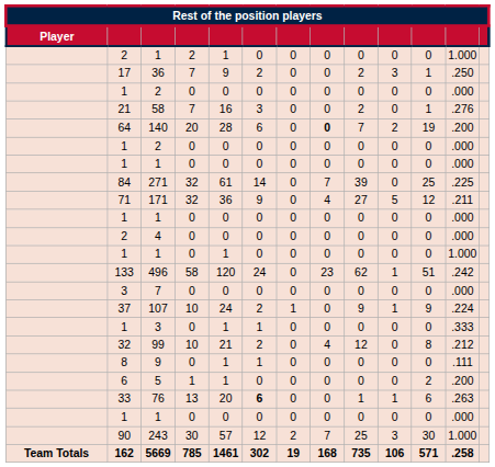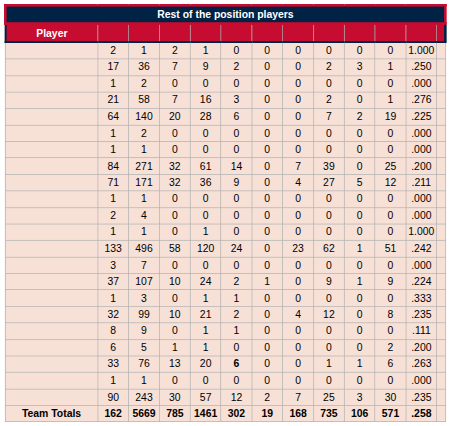 <table class="wikitable sortable mw-collapsible mw-collapsed">
 <tr>
 <th colspan=13 style="background:#024; border: 4px solid #c60c30;color:white;">Rest of the position players</th>
 </tr>
 <tr>
 <th style="background:#c60c30; width:21%; color:#fff; border-top: 3px solid #024; border-bottom: 3px solid #024; border-left: 3px solid #024;">Player</th>
 <th style="background:#c60c30; width:7%; color:#fff; border-top: 3px solid #024; border-bottom: 3px solid #024;"></th>
 <th style="background:#c60c30; width:7%; color:#fff; border-top: 3px solid #024; border-bottom: 3px solid #024;"></th>
 <th style="background:#c60c30; width:7%; color:#fff; border-top: 3px solid #024; border-bottom: 3px solid #024;"></th>
 <th style="background:#c60c30; width:7%; color:#fff; border-top: 3px solid #024; border-bottom: 3px solid #024;"></th>
 <th style="background:#c60c30; width:7%; color:#fff; border-top: 3px solid #024; border-bottom: 3px solid #024;"></th>
 <th style="background:#c60c30; width:7%; color:#fff; border-top: 3px solid #024; border-bottom: 3px solid #024;"></th>
 <th style="background:#c60c30; width:7%; color:#fff; border-top: 3px solid #024; border-bottom: 3px solid #024;"></th>
 <th style="background:#c60c30; width:7%; color:#fff; border-top: 3px solid #024; border-bottom: 3px solid #024;"></th>
 <th style="background:#c60c30; width:7%; color:#fff; border-top: 3px solid #024; border-bottom: 3px solid #024;"></th>
 <th style="background:#c60c30; width:7%; color:#fff; border-top: 3px solid #024; border-bottom: 3px solid #024;"></th>
 <th style="background:#c60c30; width:7%; color:#fff; border-top: 3px solid #024; border-bottom: 3px solid #024;"></th>
 <th style="background:#c60c30; width:7%; color:#fff; border-top: 3px solid #024; border-bottom: 3px solid #024; border-right: 4px solid #024;"></th>
 </tr>
 <tr style="text-align:center; background:#f7e1d7;">
 <td></td>
 <td>2</td>
 <td>1</td>
 <td>2</td>
 <td>1</td>
 <td>0</td>
 <td>0</td>
 <td>0</td>
 <td>0</td>
 <td>0</td>
 <td>0</td>
 <td>1.000</td>
 <td></td>
 </tr>
 <tr style="text-align:center; background:#f7e1d7;">
 <td></td>
 <td>17</td>
 <td>36</td>
 <td>7</td>
 <td>9</td>
 <td>2</td>
 <td>0</td>
 <td>0</td>
 <td>2</td>
 <td>3</td>
 <td>1</td>
 <td>.250</td>
 <td></td>
 </tr>
 <tr style="text-align:center; background:#f7e1d7;">
 <td></td>
 <td>1</td>
 <td>2</td>
 <td>0</td>
 <td>0</td>
 <td>0</td>
 <td>0</td>
 <td>0</td>
 <td>0</td>
 <td>0</td>
 <td>0</td>
 <td>.000</td>
 <td></td>
 </tr>
 <tr style="text-align:center; background:#f7e1d7;">
 <td></td>
 <td>21</td>
 <td>58</td>
 <td>7</td>
 <td>16</td>
 <td>3</td>
 <td>0</td>
 <td>0</td>
 <td>2</td>
 <td>0</td>
 <td>1</td>
 <td>.276</td>
 <td></td>
 </tr>
 <tr style="text-align:center; background:#f7e1d7;">
 <td></td>
 <td>64</td>
 <td>140</td>
 <td>20</td>
 <td>28</td>
 <td>6</td>
 <td>0</td>
-<td><strong>0</strong></td>
+<td>0</td>
 <td>7</td>
 <td>2</td>
 <td>19</td>
-<td>.200</td>
+<td>.225</td>
 <td></td>
 </tr>
 <tr style="text-align:center; background:#f7e1d7;">
 <td></td>
 <td>1</td>
 <td>2</td>
 <td>0</td>
 <td>0</td>
 <td>0</td>
 <td>0</td>
 <td>0</td>
 <td>0</td>
 <td>0</td>
 <td>0</td>
 <td>.000</td>
 <td></td>
 </tr>
 <tr style="text-align:center; background:#f7e1d7;">
 <td></td>
 <td>1</td>
 <td>1</td>
 <td>0</td>
 <td>0</td>
 <td>0</td>
 <td>0</td>
 <td>0</td>
 <td>0</td>
 <td>0</td>
 <td>0</td>
 <td>.000</td>
 <td></td>
 </tr>
 <tr style="text-align:center; background:#f7e1d7;">
 <td></td>
 <td>84</td>
 <td>271</td>
 <td>32</td>
 <td>61</td>
 <td>14</td>
 <td>0</td>
 <td>7</td>
 <td>39</td>
 <td>0</td>
 <td>25</td>
-<td>.225</td>
+<td>.200</td>
 <td></td>
 </tr>
 <tr style="text-align:center; background:#f7e1d7;">
 <td></td>
 <td>71</td>
 <td>171</td>
 <td>32</td>
 <td>36</td>
 <td>9</td>
 <td>0</td>
 <td>4</td>
 <td>27</td>
 <td>5</td>
 <td>12</td>
 <td>.211</td>
 <td></td>
 </tr>
 <tr style="text-align:center; background:#f7e1d7;">
 <td></td>
 <td>1</td>
 <td>1</td>
 <td>0</td>
 <td>0</td>
 <td>0</td>
 <td>0</td>
 <td>0</td>
 <td>0</td>
 <td>0</td>
 <td>0</td>
 <td>.000</td>
 <td></td>
 </tr>
 <tr style="text-align:center; background:#f7e1d7;">
 <td></td>
 <td>2</td>
 <td>4</td>
 <td>0</td>
 <td>0</td>
 <td>0</td>
 <td>0</td>
 <td>0</td>
 <td>0</td>
 <td>0</td>
 <td>0</td>
 <td>.000</td>
 <td></td>
 </tr>
 <tr style="text-align:center; background:#f7e1d7;">
 <td></td>
 <td>1</td>
 <td>1</td>
 <td>0</td>
 <td>1</td>
 <td>0</td>
 <td>0</td>
 <td>0</td>
 <td>0</td>
 <td>0</td>
 <td>0</td>
 <td>1.000</td>
 <td></td>
 </tr>
 <tr style="text-align:center; background:#f7e1d7;">
 <td><strong></strong></td>
 <td>133</td>
 <td>496</td>
 <td>58</td>
 <td>120</td>
 <td>24</td>
 <td>0</td>
 <td>23</td>
 <td>62</td>
 <td>1</td>
 <td>51</td>
 <td>.242</td>
 <td></td>
 </tr>
 <tr style="text-align:center; background:#f7e1d7;">
 <td></td>
 <td>3</td>
 <td>7</td>
 <td>0</td>
 <td>0</td>
 <td>0</td>
 <td>0</td>
 <td>0</td>
 <td>0</td>
 <td>0</td>
 <td>0</td>
 <td>.000</td>
 <td></td>
 </tr>
 <tr style="text-align:center; background:#f7e1d7;">
 <td></td>
 <td>37</td>
 <td>107</td>
 <td>10</td>
 <td>24</td>
 <td>2</td>
 <td>1</td>
 <td>0</td>
 <td>9</td>
 <td>1</td>
 <td>9</td>
 <td>.224</td>
 <td></td>
 </tr>
 <tr style="text-align:center; background:#f7e1d7;">
 <td></td>
 <td>1</td>
 <td>3</td>
 <td>0</td>
 <td>1</td>
 <td>1</td>
 <td>0</td>
 <td>0</td>
 <td>0</td>
 <td>0</td>
 <td>0</td>
 <td>.333</td>
 <td></td>
 </tr>
 <tr style="text-align:center; background:#f7e1d7;">
 <td></td>
 <td>32</td>
 <td>99</td>
 <td>10</td>
 <td>21</td>
 <td>2</td>
 <td>0</td>
 <td>4</td>
 <td>12</td>
 <td>0</td>
 <td>8</td>
-<td>.212</td>
+<td>.235</td>
 <td></td>
 </tr>
 <tr style="text-align:center; background:#f7e1d7;">
 <td></td>
 <td>8</td>
 <td>9</td>
 <td>0</td>
 <td>1</td>
 <td>1</td>
 <td>0</td>
 <td>0</td>
 <td>0</td>
 <td>0</td>
 <td>0</td>
 <td>.111</td>
 <td></td>
 </tr>
 <tr style="text-align:center; background:#f7e1d7;">
 <td></td>
 <td>6</td>
 <td>5</td>
 <td>1</td>
 <td>1</td>
 <td>0</td>
 <td>0</td>
 <td>0</td>
 <td>0</td>
 <td>0</td>
 <td>2</td>
 <td>.200</td>
 <td></td>
 </tr>
 <tr style="text-align:center; background:#f7e1d7;">
 <td></td>
 <td>33</td>
 <td>76</td>
 <td>13</td>
 <td>20</td>
 <td><strong>6</strong></td>
 <td>0</td>
 <td>0</td>
 <td>1</td>
 <td>1</td>
 <td>6</td>
 <td>.263</td>
 <td></td>
 </tr>
 <tr style="text-align:center; background:#f7e1d7;">
 <td></td>
 <td>1</td>
 <td>1</td>
 <td>0</td>
 <td>0</td>
 <td>0</td>
 <td>0</td>
 <td>0</td>
 <td>0</td>
 <td>0</td>
 <td>0</td>
 <td>.000</td>
 <td></td>
 </tr>
 <tr style="text-align:center; background:#f7e1d7;">
 <td></td>
 <td>90</td>
 <td>243</td>
 <td>30</td>
 <td>57</td>
 <td>12</td>
 <td>2</td>
 <td>7</td>
 <td>25</td>
 <td>3</td>
 <td>30</td>
-<td>1.000</td>
+<td>.235</td>
 <td></td>
 </tr>
 <tr style="text-align:center; background:#f7e1d7;">
 <td><strong>Team Totals</strong></td>
 <td><strong>162</strong></td>
 <td><strong>5669</strong></td>
 <td><strong>785</strong></td>
 <td><strong>1461</strong></td>
 <td><strong>302</strong></td>
 <td><strong>19</strong></td>
 <td><strong>168</strong></td>
 <td><strong>735</strong></td>
 <td><strong>106</strong></td>
 <td><strong>571</strong></td>
 <td><strong>.258</strong></td>
 <td></td>
 </tr>
 </table>
